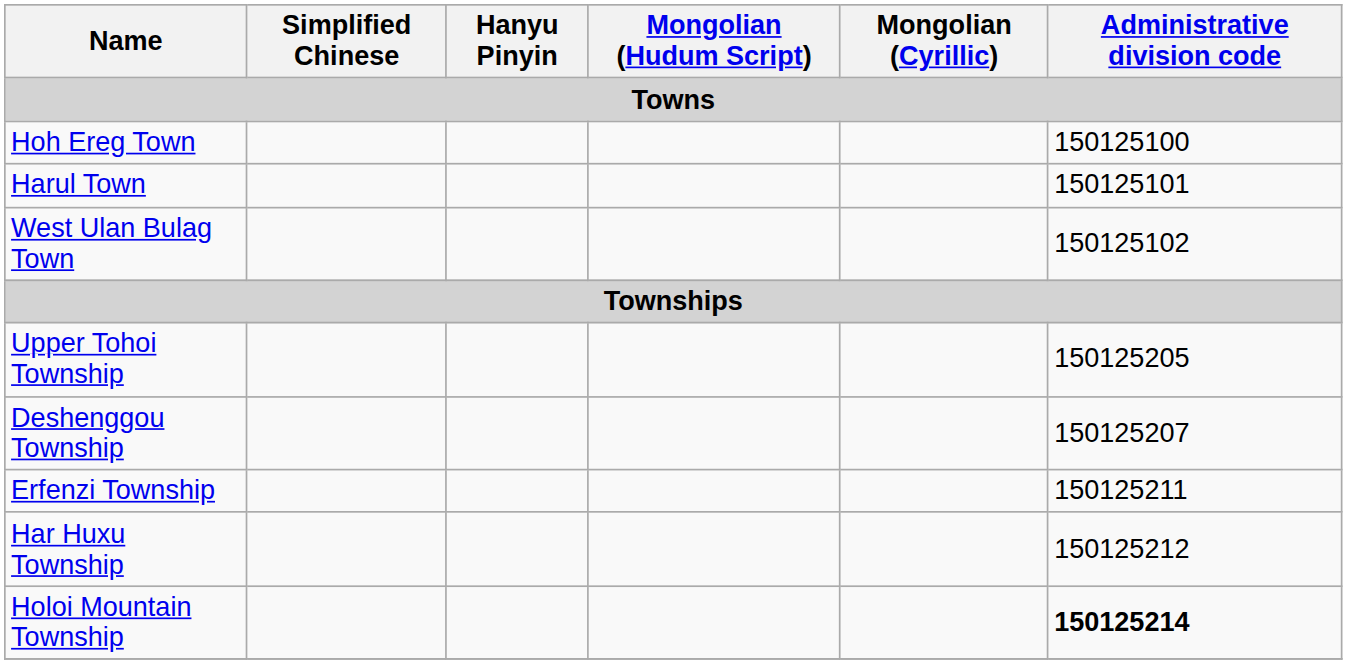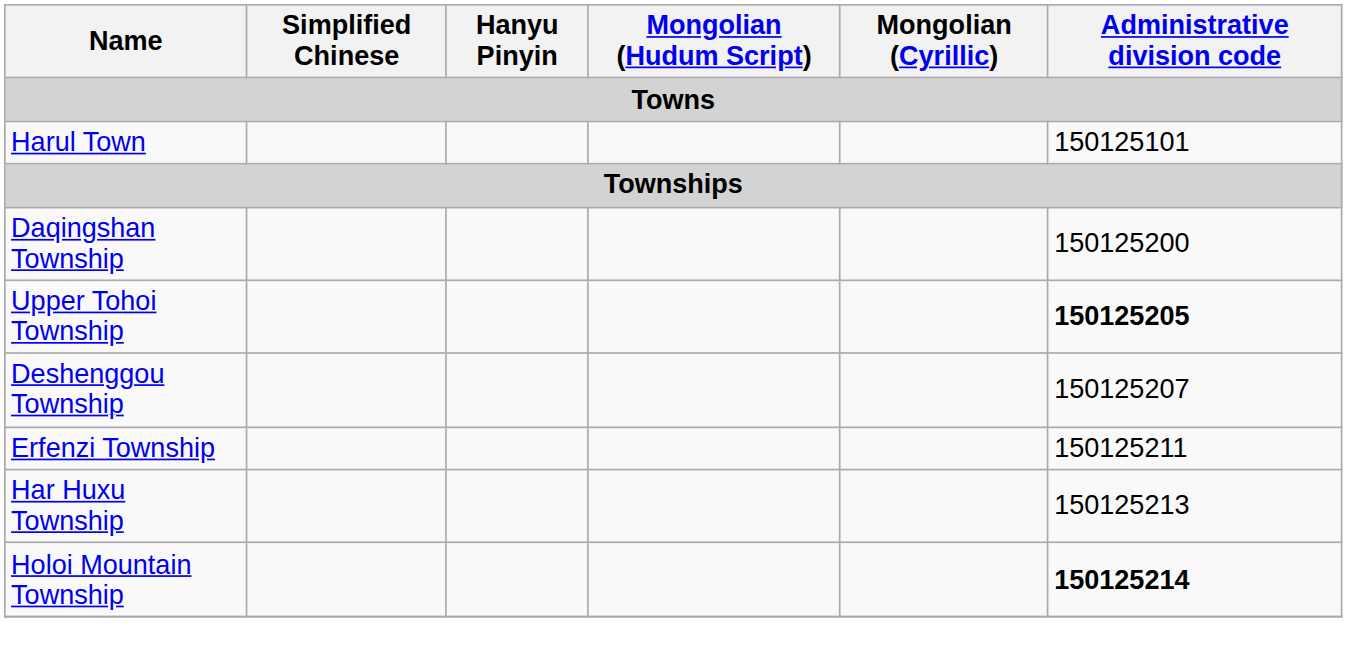 <table class="wikitable" align="center" style="width:50%; border="1">
 <tr>
 <th>Name</th>
 <th>Simplified Chinese</th>
 <th>Hanyu Pinyin</th>
 <th><a href='#'>Mongolian</a> (<a href='#'>Hudum Script</a>)</th>
 <th>Mongolian (<a href='#'>Cyrillic</a>)</th>
 <th><a href='#'>Administrative division code</a></th>
 </tr>
 <tr>
 <td colspan="6"  style="text-align:center; background:#d3d3d3;"><strong>Towns</strong></td>
 </tr>
-<tr --------->
-<td><a href='#'>Hoh Ereg Town</a></td>
-<td></td>
-<td></td>
-<td></td>
-<td></td>
-<td>150125100</td>
-</tr>
 <tr>
 <td><a href='#'>Harul Town</a></td>
 <td></td>
 <td></td>
 <td></td>
 <td></td>
 <td>150125101</td>
 </tr>
 <tr>
-<td><a href='#'>West Ulan Bulag Town</a></td>
+<td colspan="6"  style="text-align:center; background:#d3d3d3;"><strong>Townships</strong></td>
+</tr>
+<tr --------->
+<td><a href='#'>Daqingshan Township</a></td>
 <td></td>
 <td></td>
 <td></td>
 <td></td>
-<td>150125102</td>
-</tr>
-<tr>
-<td colspan="6"  style="text-align:center; background:#d3d3d3;"><strong>Townships</strong></td>
+<td>150125200</td>
 </tr>
 <tr>
 <td><a href='#'>Upper Tohoi Township</a></td>
 <td></td>
 <td></td>
 <td></td>
 <td></td>
-<td>150125205</td>
+<td><strong>150125205</strong></td>
 </tr>
 <tr>
 <td><a href='#'>Deshenggou Township</a></td>
 <td></td>
 <td></td>
 <td></td>
 <td></td>
 <td>150125207</td>
 </tr>
 <tr>
 <td><a href='#'>Erfenzi Township</a></td>
 <td></td>
 <td></td>
 <td></td>
 <td></td>
 <td>150125211</td>
 </tr>
 <tr>
 <td><a href='#'>Har Huxu Township</a></td>
 <td></td>
 <td></td>
 <td></td>
 <td></td>
-<td>150125212</td>
+<td>150125213</td>
 </tr>
 <tr>
 <td><a href='#'>Holoi Mountain Township</a></td>
 <td></td>
 <td></td>
 <td></td>
 <td></td>
 <td><strong>150125214</strong></td>
 </tr>
 <tr>
 </tr>
 </table>
